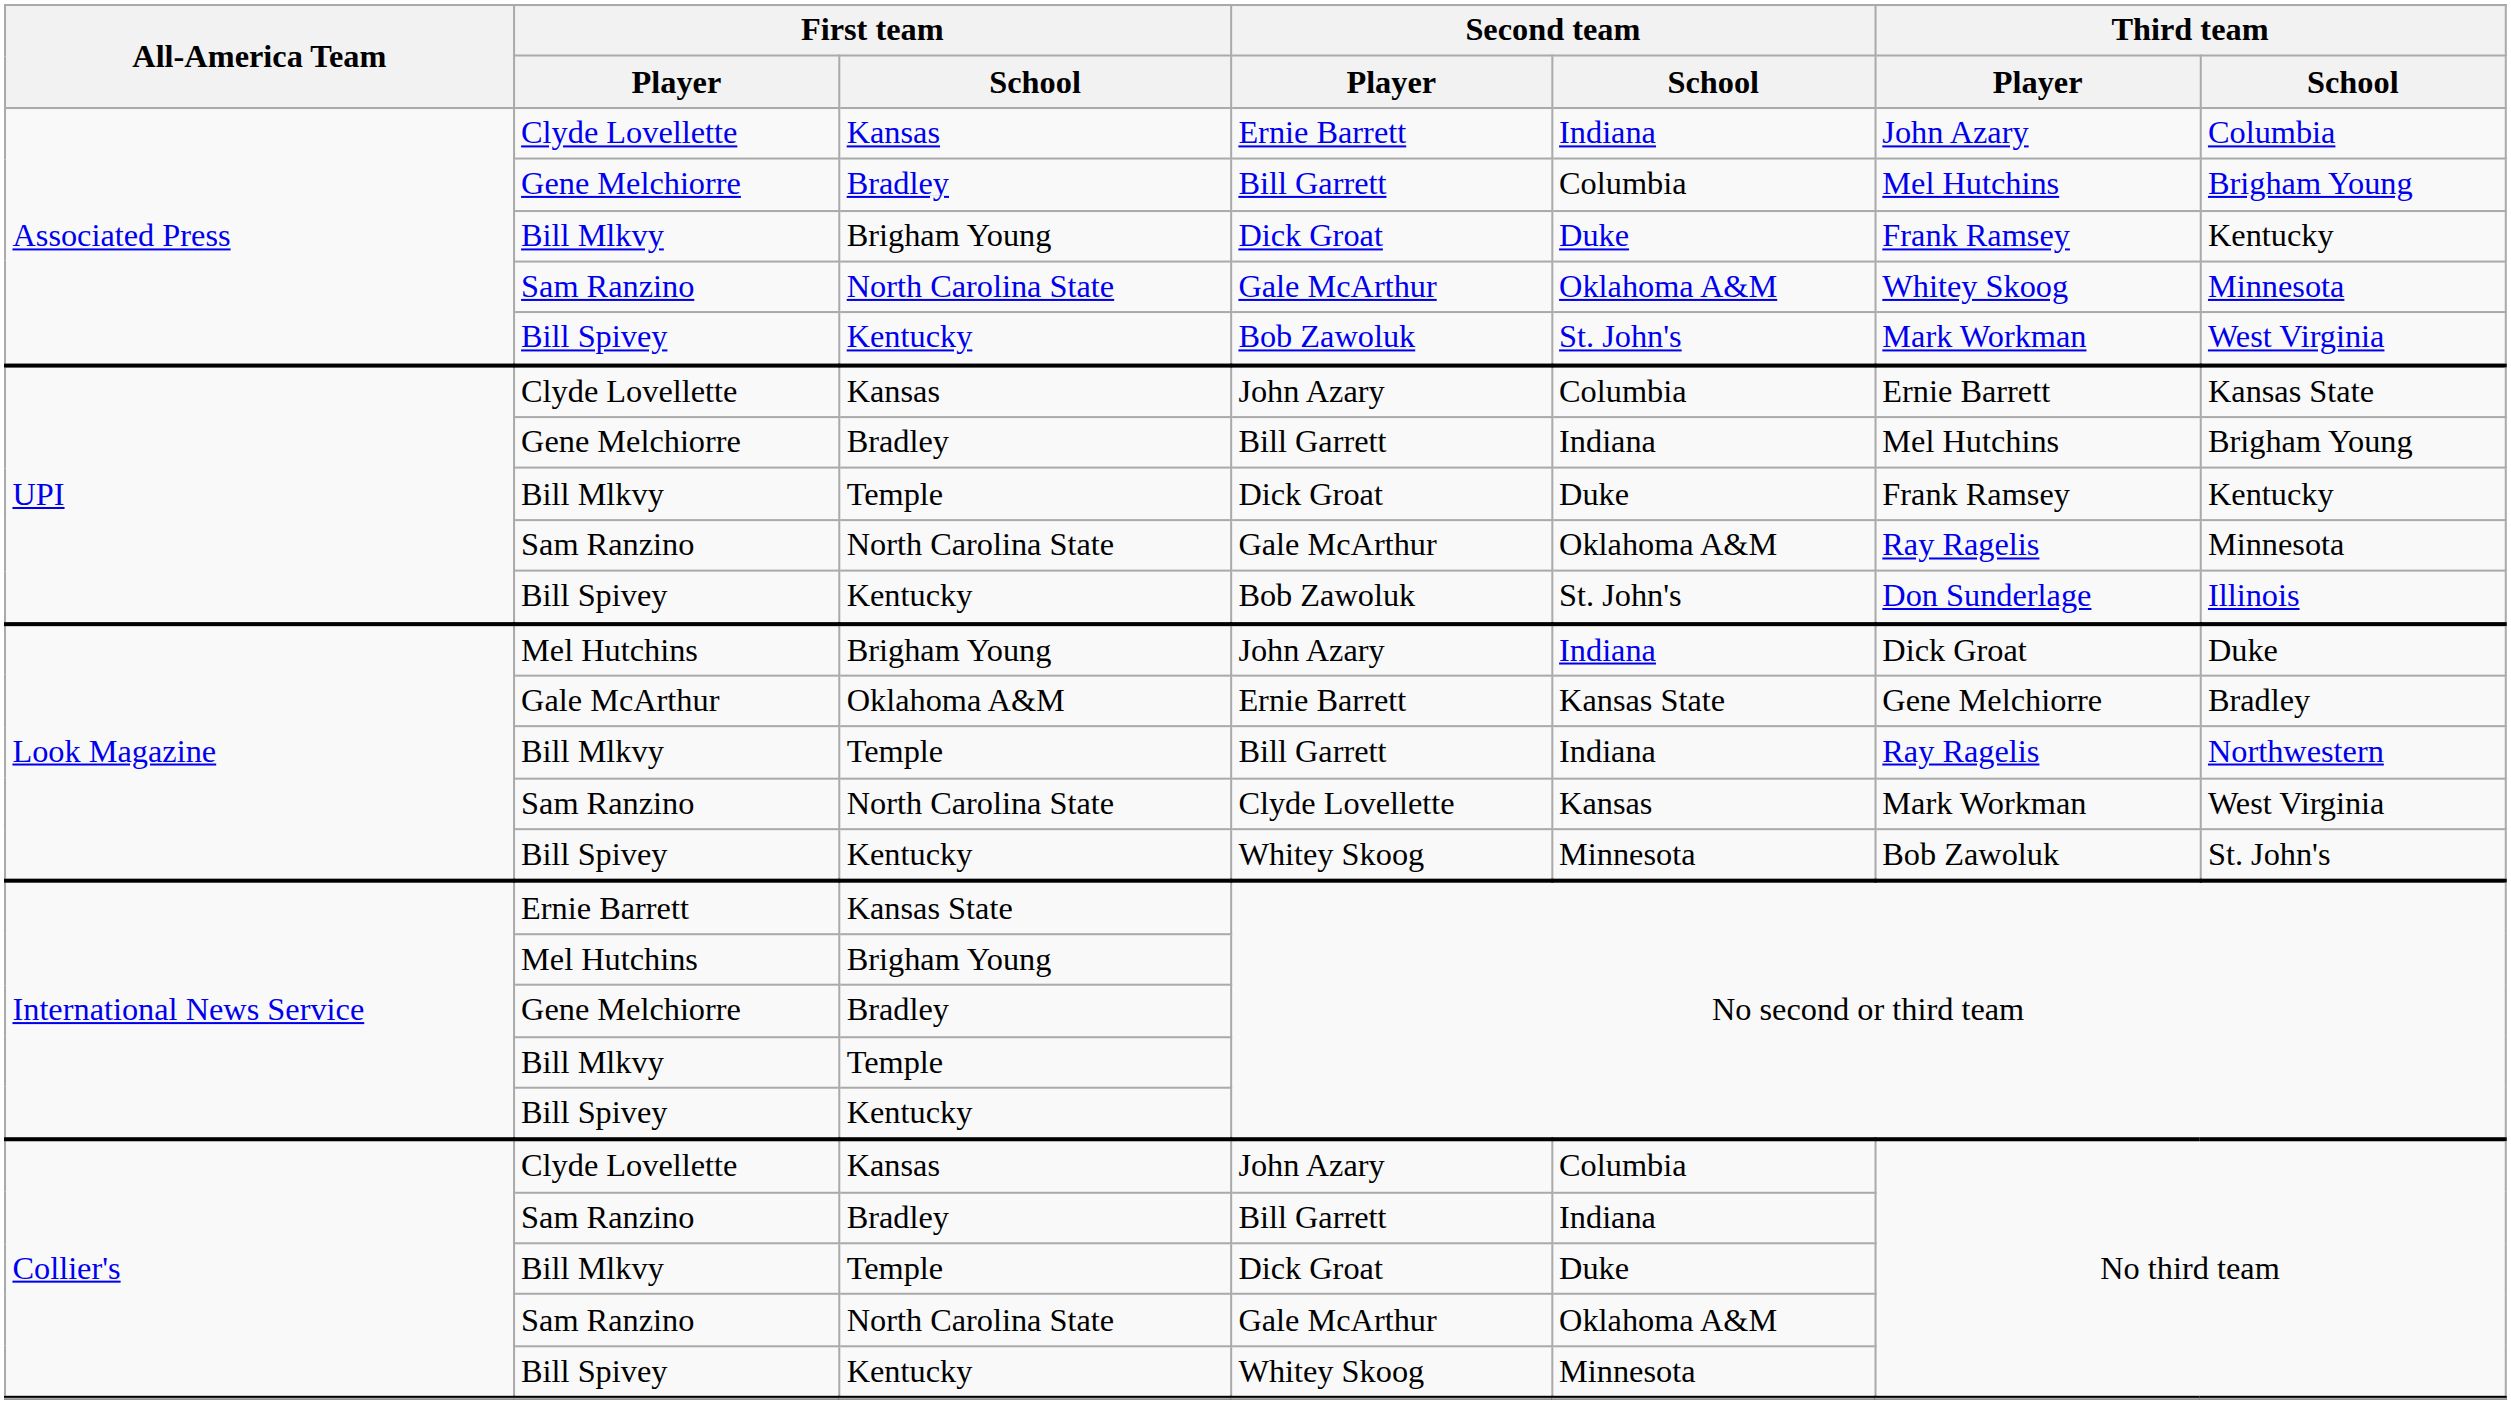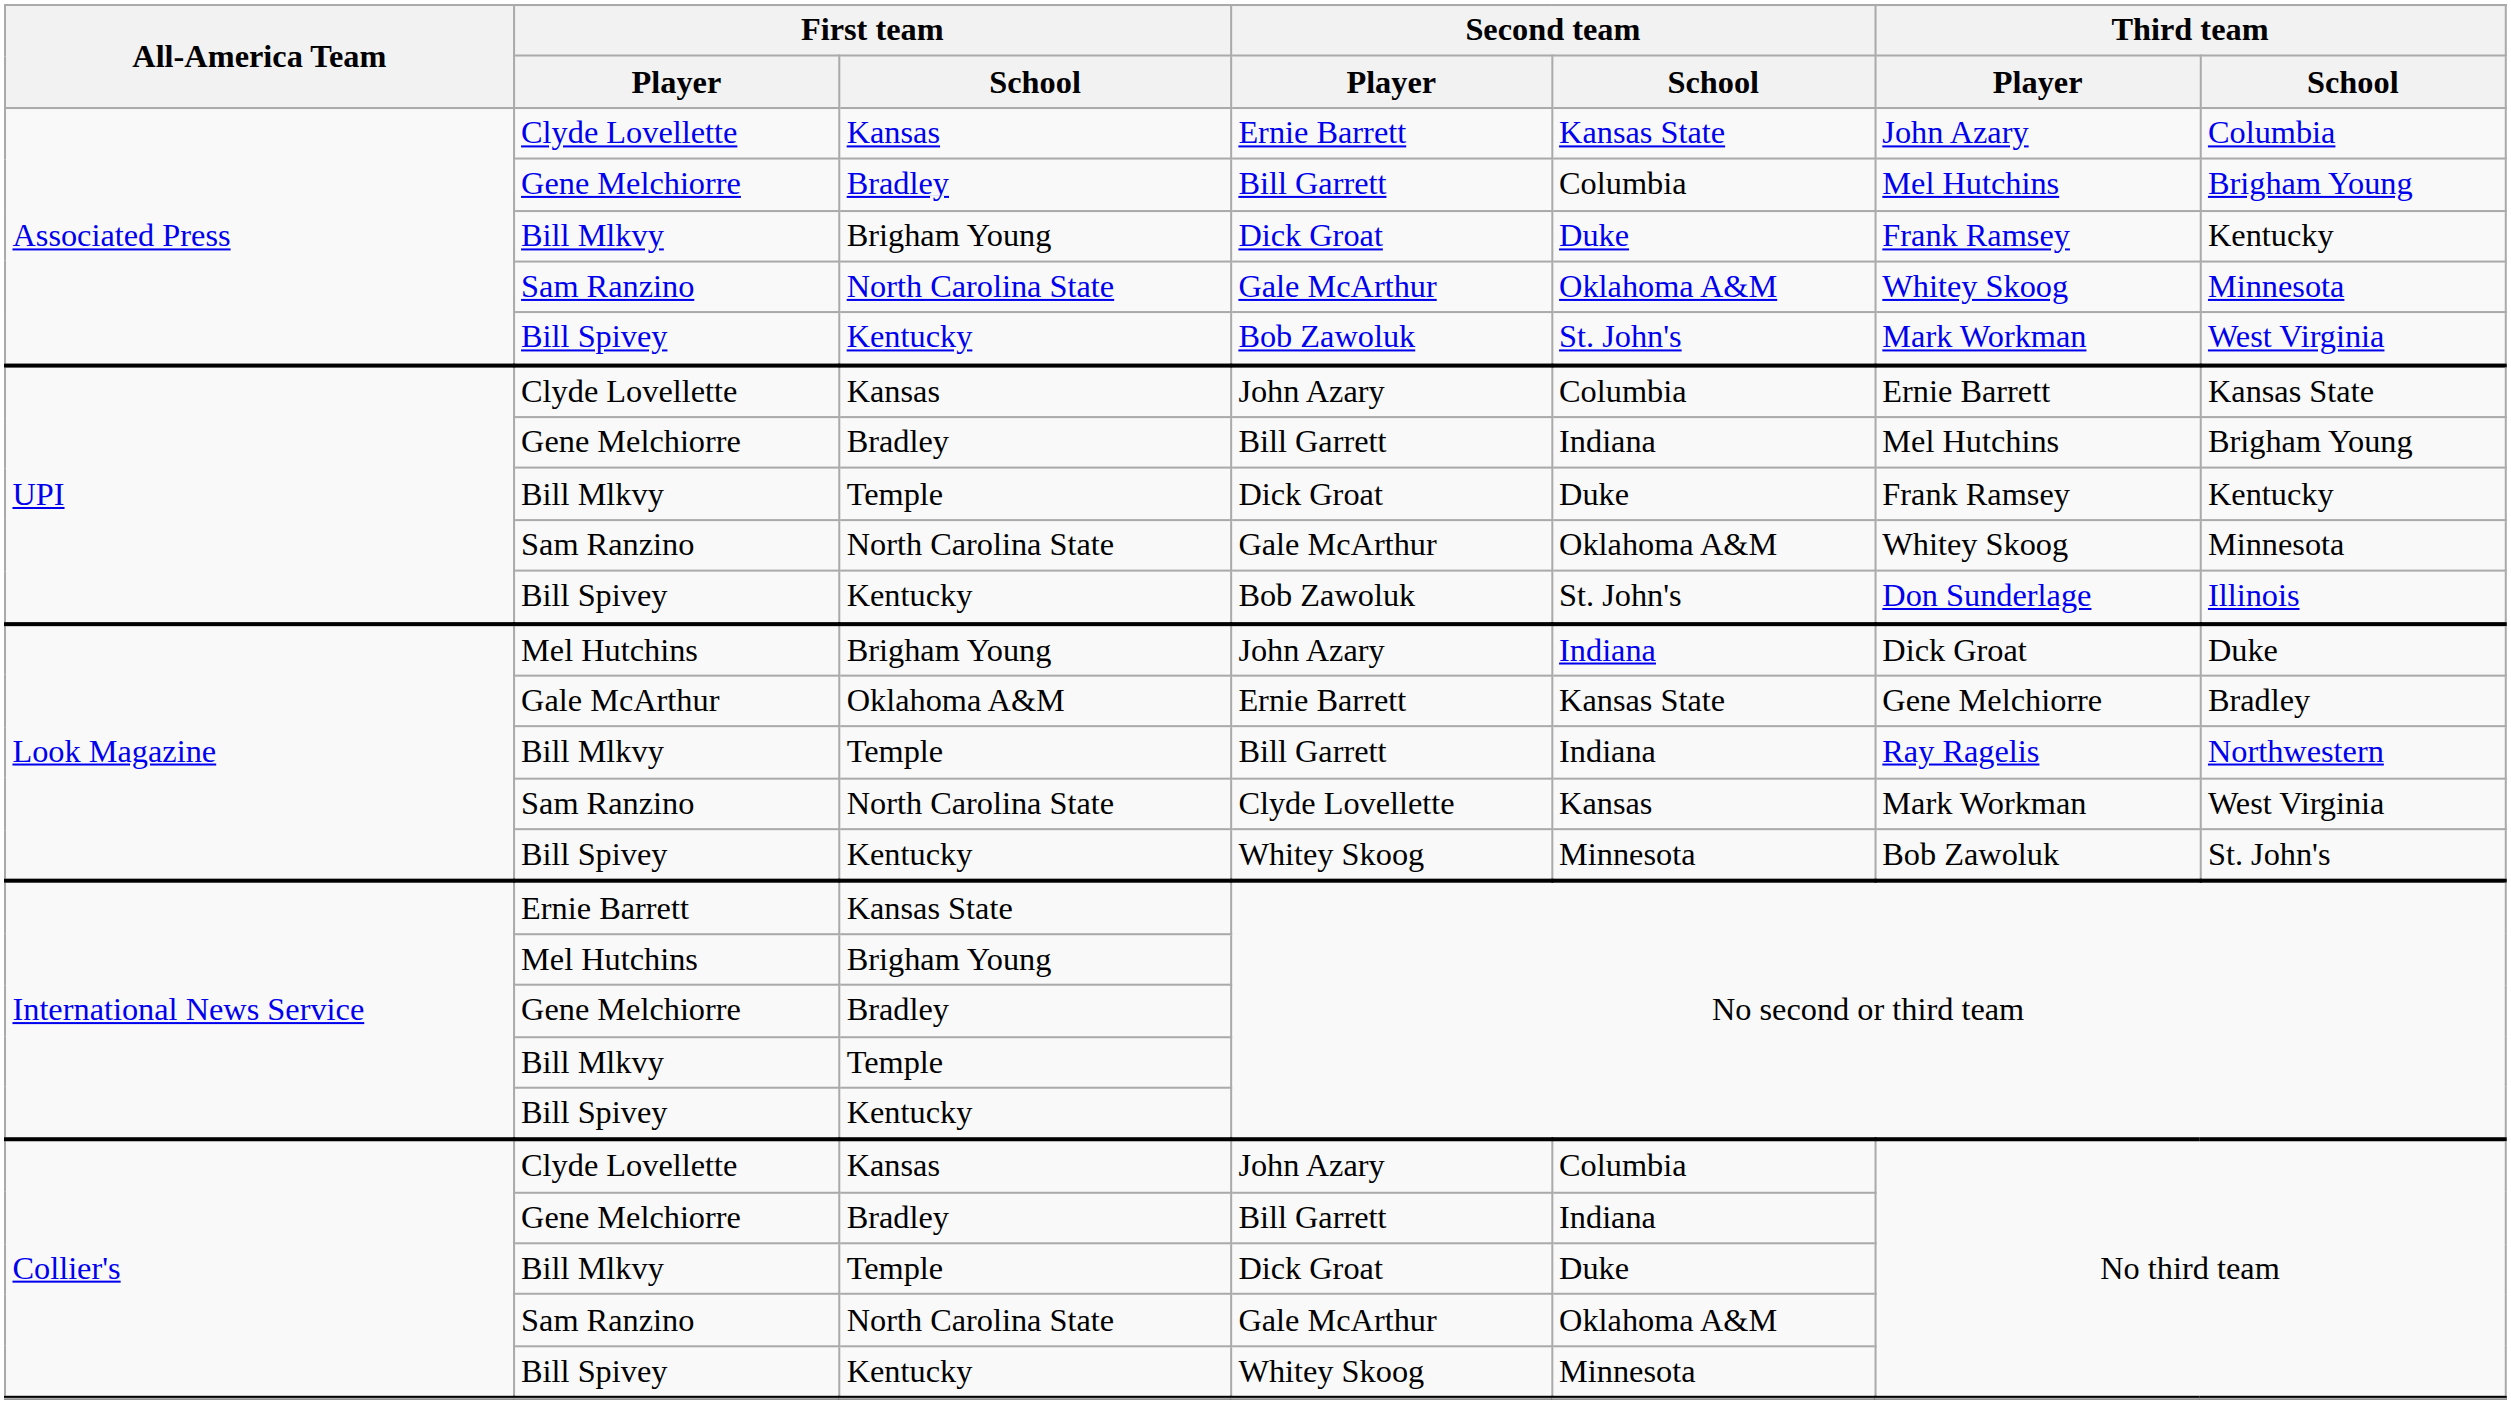 <table class="wikitable" style="width:98%;">
 <tr>
 <th rowspan=3>All-America Team</th>
 </tr>
 <tr>
 <th colspan=2>First team</th>
 <th colspan=2>Second team</th>
 <th colspan=2>Third team</th>
 </tr>
 <tr>
 <th>Player</th>
 <th>School</th>
 <th>Player</th>
 <th>School</th>
 <th>Player</th>
 <th>School</th>
 </tr>
 <tr>
 <td rowspan=5><a href='#'>Associated Press</a></td>
 <td><a href='#'>Clyde Lovellette</a></td>
 <td><a href='#'>Kansas</a></td>
 <td><a href='#'>Ernie Barrett</a></td>
-<td><a href='#'>Indiana</a></td>
+<td><a href='#'>Kansas State</a></td>
 <td><a href='#'>John Azary</a></td>
 <td><a href='#'>Columbia</a></td>
 </tr>
 <tr>
 <td><a href='#'>Gene Melchiorre</a></td>
 <td><a href='#'>Bradley</a></td>
 <td><a href='#'>Bill Garrett</a></td>
 <td>Columbia</td>
 <td><a href='#'>Mel Hutchins</a></td>
 <td><a href='#'>Brigham Young</a></td>
 </tr>
 <tr>
 <td><a href='#'>Bill Mlkvy</a></td>
 <td>Brigham Young</td>
 <td><a href='#'>Dick Groat</a></td>
 <td><a href='#'>Duke</a></td>
 <td><a href='#'>Frank Ramsey</a></td>
 <td>Kentucky</td>
 </tr>
 <tr>
 <td><a href='#'>Sam Ranzino</a></td>
 <td><a href='#'>North Carolina State</a></td>
 <td><a href='#'>Gale McArthur</a></td>
 <td><a href='#'>Oklahoma A&M</a></td>
 <td><a href='#'>Whitey Skoog</a></td>
 <td><a href='#'>Minnesota</a></td>
 </tr>
 <tr>
 <td><a href='#'>Bill Spivey</a></td>
 <td><a href='#'>Kentucky</a></td>
 <td><a href='#'>Bob Zawoluk</a></td>
 <td><a href='#'>St. John's</a></td>
 <td><a href='#'>Mark Workman</a></td>
 <td><a href='#'>West Virginia</a></td>
 </tr>
 <tr style = "border-top:2px solid black;">
 <td rowspan=5><a href='#'>UPI</a></td>
 <td>Clyde Lovellette</td>
 <td>Kansas</td>
 <td>John Azary</td>
 <td>Columbia</td>
 <td>Ernie Barrett</td>
 <td>Kansas State</td>
 </tr>
 <tr>
 <td>Gene Melchiorre</td>
 <td>Bradley</td>
 <td>Bill Garrett</td>
 <td>Indiana</td>
 <td>Mel Hutchins</td>
 <td>Brigham Young</td>
 </tr>
 <tr>
 <td>Bill Mlkvy</td>
 <td>Temple</td>
 <td>Dick Groat</td>
 <td>Duke</td>
 <td>Frank Ramsey</td>
 <td>Kentucky</td>
 </tr>
 <tr>
 <td>Sam Ranzino</td>
 <td>North Carolina State</td>
 <td>Gale McArthur</td>
 <td>Oklahoma A&M</td>
-<td><a href='#'>Ray Ragelis</a></td>
+<td>Whitey Skoog</td>
 <td>Minnesota</td>
 </tr>
 <tr>
 <td>Bill Spivey</td>
 <td>Kentucky</td>
 <td>Bob Zawoluk</td>
 <td>St. John's</td>
 <td><a href='#'>Don Sunderlage</a></td>
 <td><a href='#'>Illinois</a></td>
 </tr>
 <tr style = "border-top:2px solid black;">
 <td rowspan=5><a href='#'>Look Magazine</a></td>
 <td>Mel Hutchins</td>
 <td>Brigham Young</td>
 <td>John Azary</td>
 <td><a href='#'>Indiana</a></td>
 <td>Dick Groat</td>
 <td>Duke</td>
 </tr>
 <tr>
 <td>Gale McArthur</td>
 <td>Oklahoma A&M</td>
 <td>Ernie Barrett</td>
 <td>Kansas State</td>
 <td>Gene Melchiorre</td>
 <td>Bradley</td>
 </tr>
 <tr>
 <td>Bill Mlkvy</td>
 <td>Temple</td>
 <td>Bill Garrett</td>
 <td>Indiana</td>
 <td><a href='#'>Ray Ragelis</a></td>
 <td><a href='#'>Northwestern</a></td>
 </tr>
 <tr>
 <td>Sam Ranzino</td>
 <td>North Carolina State</td>
 <td>Clyde Lovellette</td>
 <td>Kansas</td>
 <td>Mark Workman</td>
 <td>West Virginia</td>
 </tr>
 <tr>
 <td>Bill Spivey</td>
 <td>Kentucky</td>
 <td>Whitey Skoog</td>
 <td>Minnesota</td>
 <td>Bob Zawoluk</td>
 <td>St. John's</td>
 </tr>
 <tr style = "border-top:2px solid black;">
 <td rowspan=5><a href='#'>International News Service</a></td>
 <td>Ernie Barrett</td>
 <td>Kansas State</td>
 <td rowspan=5 colspan=6 align=center>No second or third team</td>
 </tr>
 <tr>
 <td>Mel Hutchins</td>
 <td>Brigham Young</td>
 </tr>
 <tr>
 <td>Gene Melchiorre</td>
 <td>Bradley</td>
 </tr>
 <tr>
 <td>Bill Mlkvy</td>
 <td>Temple</td>
 </tr>
 <tr>
 <td>Bill Spivey</td>
 <td>Kentucky</td>
 </tr>
 <tr style = "border-top:2px solid black;">
 <td rowspan=5><a href='#'>Collier's</a></td>
 <td>Clyde Lovellette</td>
 <td>Kansas</td>
 <td>John Azary</td>
 <td>Columbia</td>
 <td rowspan=5 colspan=3 align=center>No third team</td>
 </tr>
 <tr>
-<td>Sam Ranzino</td>
+<td>Gene Melchiorre</td>
 <td>Bradley</td>
 <td>Bill Garrett</td>
 <td>Indiana</td>
 </tr>
 <tr>
 <td>Bill Mlkvy</td>
 <td>Temple</td>
 <td>Dick Groat</td>
 <td>Duke</td>
 </tr>
 <tr>
 <td>Sam Ranzino</td>
 <td>North Carolina State</td>
 <td>Gale McArthur</td>
 <td>Oklahoma A&M</td>
 </tr>
 <tr>
 <td>Bill Spivey</td>
 <td>Kentucky</td>
 <td>Whitey Skoog</td>
 <td>Minnesota</td>
 </tr>
 <tr style = "border-top:2px solid black;">
 </tr>
 </table>
